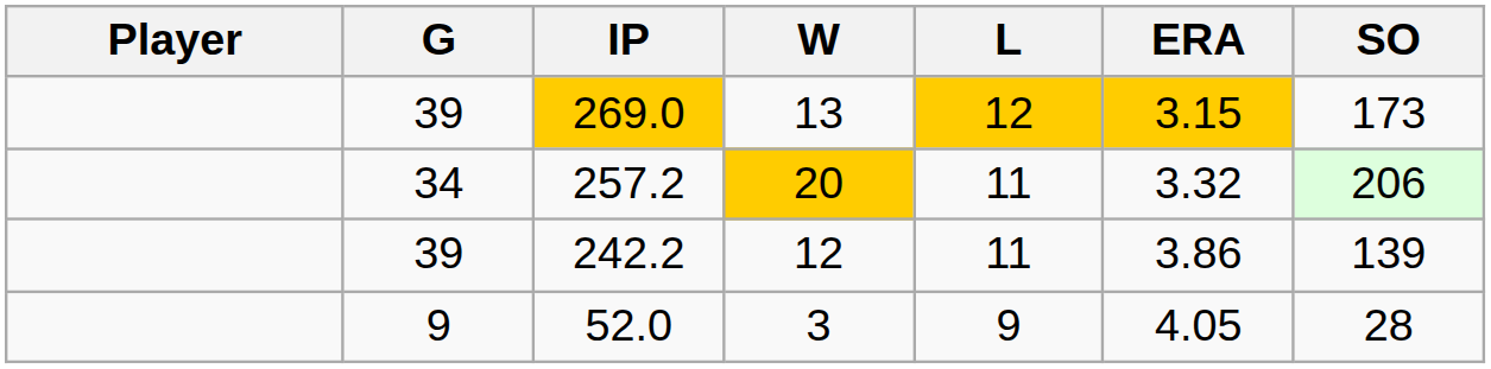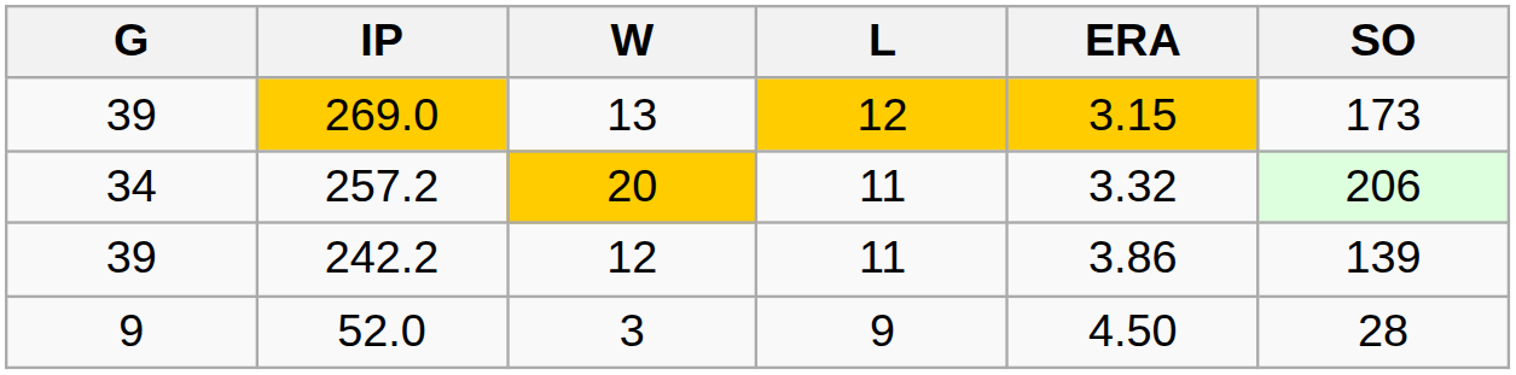 <table class="wikitable sortable">
 <tr>
-<th bgcolor="#DDDDFF" width="16%">Player</th>
 <th bgcolor="#DDDDFF" width="9%">G</th>
 <th bgcolor="#DDDDFF" width="9%">IP</th>
 <th bgcolor="#DDDDFF" width="9%">W</th>
 <th bgcolor="#DDDDFF" width="9%">L</th>
 <th bgcolor="#DDDDFF" width="9%">ERA</th>
 <th bgcolor="#DDDDFF" width="9%">SO</th>
 </tr>
 <tr align="center">
-<td></td>
 <td>39</td>
 <td bgcolor="#FFCC00">269.0</td>
 <td>13</td>
 <td bgcolor="#FFCC00">12</td>
 <td bgcolor="#FFCC00">3.15</td>
 <td>173</td>
 </tr>
 <tr align="center">
-<td></td>
 <td>34</td>
 <td>257.2</td>
 <td bgcolor="#FFCC00">20</td>
 <td>11</td>
 <td>3.32</td>
 <td bgcolor="#DDFFDD">206</td>
 </tr>
 <tr align="center">
-<td></td>
 <td>39</td>
 <td>242.2</td>
 <td>12</td>
 <td>11</td>
 <td>3.86</td>
 <td>139</td>
 </tr>
 <tr align="center">
-<td></td>
 <td>9</td>
 <td>52.0</td>
 <td>3</td>
 <td>9</td>
-<td>4.05</td>
+<td>4.50</td>
 <td>28</td>
 </tr>
 </table>
